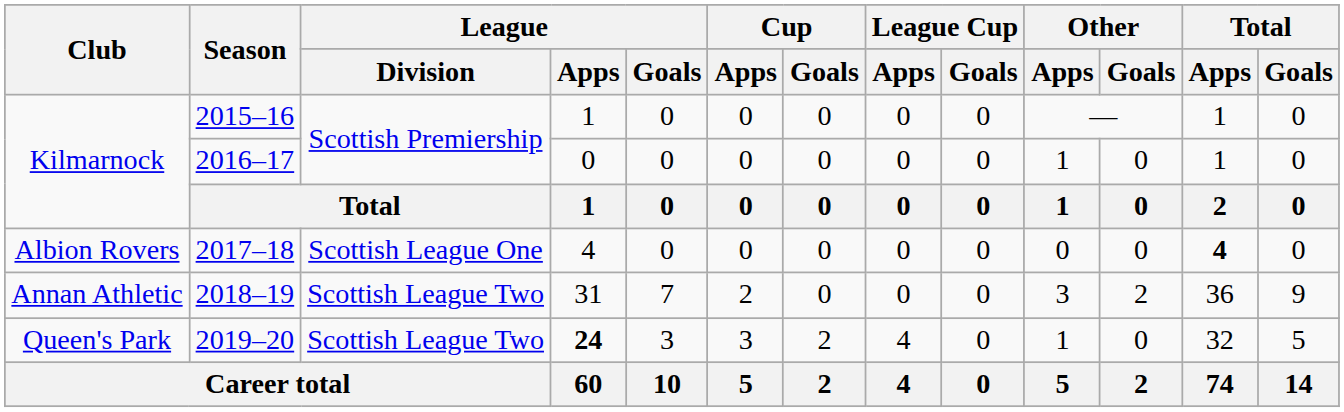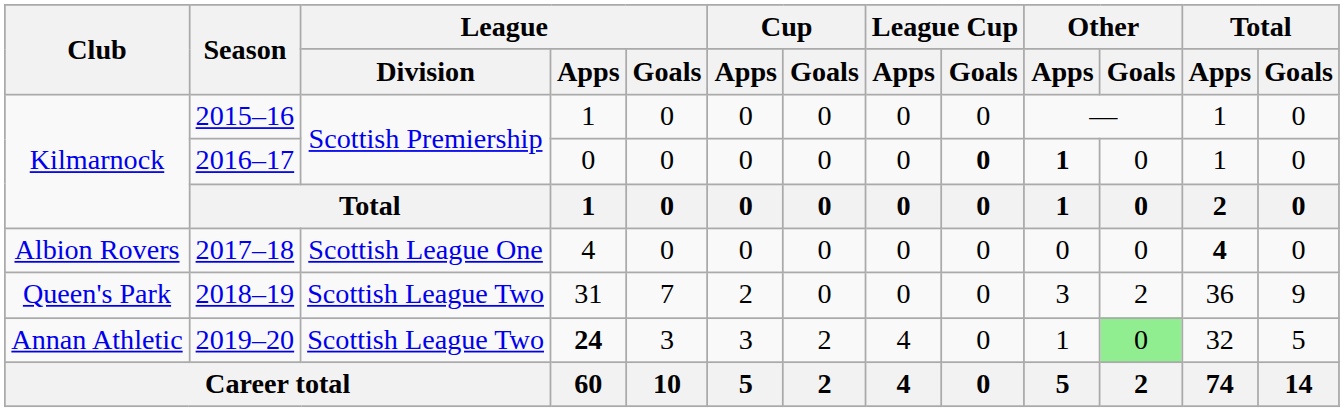 <table class="wikitable" Style="text-align: center">
 <tr>
 <th rowspan="2">Club</th>
 <th rowspan="2">Season</th>
 <th colspan="3">League</th>
 <th colspan="2">Cup</th>
 <th colspan="2">League Cup</th>
 <th colspan="2">Other</th>
 <th colspan="2">Total</th>
 </tr>
 <tr>
 <th>Division</th>
 <th>Apps</th>
 <th>Goals</th>
 <th>Apps</th>
 <th>Goals</th>
 <th>Apps</th>
 <th>Goals</th>
 <th>Apps</th>
 <th>Goals</th>
 <th>Apps</th>
 <th>Goals</th>
 </tr>
 <tr>
 <td rowspan="3"><a href='#'>Kilmarnock</a></td>
 <td><a href='#'>2015–16</a></td>
 <td rowspan="2"><a href='#'>Scottish Premiership</a></td>
 <td>1</td>
 <td>0</td>
 <td>0</td>
 <td>0</td>
 <td>0</td>
 <td>0</td>
 <td colspan="2">—</td>
 <td>1</td>
 <td>0</td>
 </tr>
 <tr>
 <td><a href='#'>2016–17</a></td>
 <td>0</td>
 <td>0</td>
 <td>0</td>
 <td>0</td>
 <td>0</td>
-<td>0</td>
-<td>1</td>
+<td><strong>0</strong></td>
+<td><strong>1</strong></td>
 <td>0</td>
 <td>1</td>
 <td>0</td>
 </tr>
 <tr>
 <th colspan="2">Total</th>
 <th>1</th>
 <th>0</th>
 <th>0</th>
 <th>0</th>
 <th>0</th>
 <th>0</th>
 <th>1</th>
 <th>0</th>
 <th>2</th>
 <th>0</th>
 </tr>
 <tr>
 <td><a href='#'>Albion Rovers</a></td>
 <td><a href='#'>2017–18</a></td>
 <td><a href='#'>Scottish League One</a></td>
 <td>4</td>
 <td>0</td>
 <td>0</td>
 <td>0</td>
 <td>0</td>
 <td>0</td>
 <td>0</td>
 <td>0</td>
 <td><strong>4</strong></td>
 <td>0</td>
 </tr>
 <tr>
-<td><a href='#'>Annan Athletic</a></td>
+<td><a href='#'>Queen's Park</a></td>
 <td><a href='#'>2018–19</a></td>
 <td><a href='#'>Scottish League Two</a></td>
 <td>31</td>
 <td>7</td>
 <td>2</td>
 <td>0</td>
 <td>0</td>
 <td>0</td>
 <td>3</td>
 <td>2</td>
 <td>36</td>
 <td>9</td>
 </tr>
 <tr>
-<td><a href='#'>Queen's Park</a></td>
+<td><a href='#'>Annan Athletic</a></td>
 <td><a href='#'>2019–20</a></td>
 <td><a href='#'>Scottish League Two</a></td>
 <td><strong>24</strong></td>
 <td>3</td>
 <td>3</td>
 <td>2</td>
 <td>4</td>
 <td>0</td>
 <td>1</td>
-<td>0</td>
+<td style="background: lightgreen;">0</td>
 <td>32</td>
 <td>5</td>
 </tr>
 <tr>
 <th colspan="3">Career total</th>
 <th>60</th>
 <th>10</th>
 <th>5</th>
 <th>2</th>
 <th>4</th>
 <th>0</th>
 <th>5</th>
 <th>2</th>
 <th>74</th>
 <th>14</th>
 </tr>
 </table>
